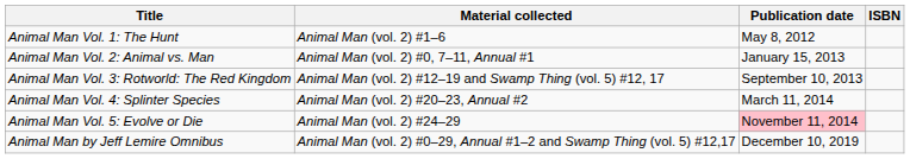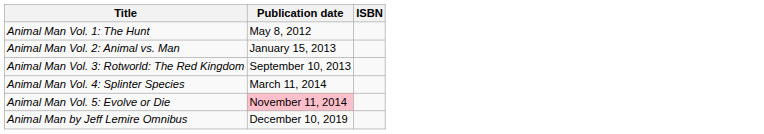 <table class="wikitable">
 <tr>
 <th scope="col">Title</th>
-<th>Material collected</th>
 <th scope="col">Publication date</th>
 <th scope="col">ISBN</th>
 </tr>
 <tr>
 <td><em>Animal Man Vol. 1: The Hunt</em></td>
-<td><em>Animal Man</em> (vol. 2) #1–6</td>
 <td>May 8, 2012</td>
 <td></td>
 </tr>
 <tr>
 <td><em>Animal Man Vol. 2: Animal vs. Man</em></td>
-<td><em>Animal Man</em> (vol. 2) #0, 7–11, <em>Annual</em> #1</td>
 <td>January 15, 2013</td>
 <td></td>
 </tr>
 <tr>
 <td><em>Animal Man Vol. 3: Rotworld: The Red Kingdom</em></td>
-<td><em>Animal Man</em> (vol. 2) #12–19 and <em>Swamp Thing</em> (vol. 5) #12, 17</td>
 <td>September 10, 2013</td>
 <td></td>
 </tr>
 <tr>
 <td><em>Animal Man Vol. 4: Splinter Species</em></td>
-<td><em>Animal Man</em> (vol. 2) #20–23, <em>Annual</em> #2</td>
 <td>March 11, 2014</td>
 <td></td>
 </tr>
 <tr>
 <td><em>Animal Man Vol. 5: Evolve or Die</em></td>
-<td><em>Animal Man</em> (vol. 2) #24–29</td>
 <td style="background: pink;">November 11, 2014</td>
 <td></td>
 </tr>
 <tr>
 <td><em>Animal Man by Jeff Lemire Omnibus</em></td>
-<td><em>Animal Man</em> (vol. 2) #0–29, <em>Annual</em> #1–2 and <em>Swamp Thing</em> (vol. 5) #12,17</td>
 <td>December 10, 2019</td>
 <td></td>
 </tr>
 </table>
